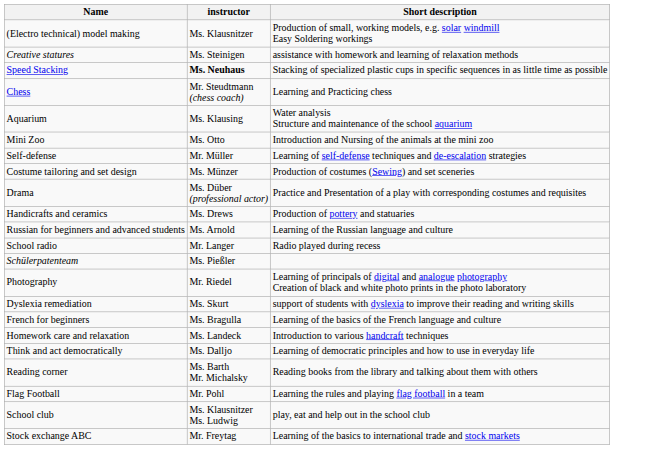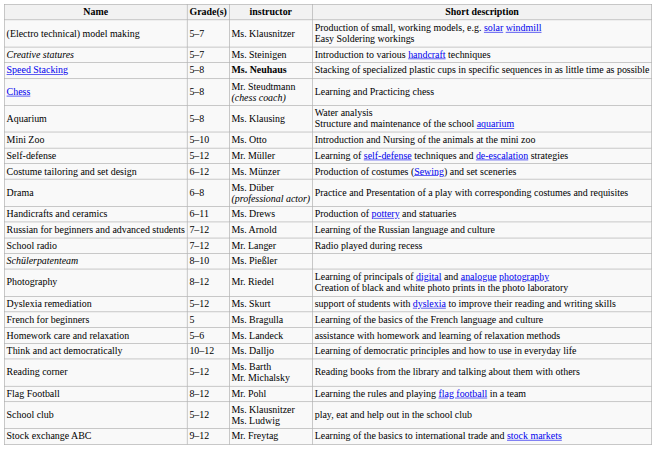 <table class="wikitable sortable">
 <tr>
 <th>Name</th>
+<th data-sort-type="number">Grade(s)</th>
 <th data-sort-value="Mr.">instructor</th>
 <th class="unsortable">Short description</th>
 </tr>
 <tr>
 <td>(Electro technical) model making</td>
+<td>5–7</td>
 <td>Ms. Klausnitzer</td>
 <td>Production of small, working models, e.g. <a href='#'>solar</a> <a href='#'>windmill</a><br>Easy Soldering workings</td>
 </tr>
 <tr>
 <td><em>Creative statures</em></td>
+<td>5–7</td>
 <td>Ms. Steinigen</td>
-<td>assistance with homework and learning of relaxation methods</td>
+<td>Introduction to various <a href='#'>handcraft</a> techniques</td>
 </tr>
 <tr>
 <td><a href='#'>Speed Stacking</a></td>
+<td>5–8</td>
 <td><strong>Ms. Neuhaus</strong></td>
 <td>Stacking of specialized plastic cups in specific sequences in as little time as possible</td>
 </tr>
 <tr>
 <td><a href='#'>Chess</a></td>
+<td>5–8</td>
 <td>Mr. Steudtmann<br><em>(chess coach)</em></td>
 <td>Learning and Practicing chess</td>
 </tr>
 <tr>
 <td>Aquarium</td>
+<td>5–8</td>
 <td>Ms. Klausing</td>
 <td>Water analysis<br>Structure and maintenance of the school <a href='#'>aquarium</a></td>
 </tr>
 <tr>
 <td>Mini Zoo</td>
+<td>5–10</td>
 <td>Ms. Otto</td>
 <td>Introduction and Nursing of the animals at the mini zoo</td>
 </tr>
 <tr>
 <td>Self-defense</td>
+<td>5–12</td>
 <td>Mr. Müller</td>
 <td>Learning of <a href='#'>self-defense</a> techniques and <a href='#'>de-escalation</a> strategies</td>
 </tr>
 <tr>
 <td>Costume tailoring and set design</td>
+<td>6–12</td>
 <td>Ms. Münzer</td>
 <td>Production of costumes (<a href='#'>Sewing</a>) and set sceneries</td>
 </tr>
 <tr>
 <td>Drama</td>
+<td>6–8</td>
 <td>Ms. Düber<br><em>(professional actor)</em></td>
 <td>Practice and Presentation of a play with corresponding costumes and requisites</td>
 </tr>
 <tr>
 <td>Handicrafts and ceramics</td>
+<td>6–11</td>
 <td>Ms. Drews</td>
 <td>Production of <a href='#'>pottery</a> and statuaries</td>
 </tr>
 <tr>
 <td>Russian for beginners and advanced students</td>
+<td>7–12</td>
 <td>Ms. Arnold</td>
 <td>Learning of the Russian language and culture</td>
 </tr>
 <tr>
 <td>School radio</td>
+<td>7–12</td>
 <td>Mr. Langer</td>
 <td>Radio played during recess</td>
 </tr>
 <tr>
 <td><em>Schülerpatenteam</em></td>
+<td>8–10</td>
 <td>Ms. Pießler</td>
 <td></td>
 </tr>
 <tr>
 <td>Photography</td>
+<td>8–12</td>
 <td>Mr. Riedel</td>
 <td>Learning of principals of <a href='#'>digital</a> and <a href='#'>analogue</a> <a href='#'>photography</a><br>Creation of black and white photo prints in the photo laboratory</td>
 </tr>
 <tr>
 <td>Dyslexia remediation</td>
+<td>5–12</td>
 <td>Ms. Skurt</td>
 <td>support of students with <a href='#'>dyslexia</a> to improve their reading and writing skills</td>
 </tr>
 <tr>
 <td>French for beginners</td>
+<td>5</td>
 <td>Ms. Bragulla</td>
 <td>Learning of the basics of the French language and culture</td>
 </tr>
 <tr>
 <td>Homework care and relaxation</td>
+<td>5–6</td>
 <td>Ms. Landeck</td>
-<td>Introduction to various <a href='#'>handcraft</a> techniques</td>
+<td>assistance with homework and learning of relaxation methods</td>
 </tr>
 <tr>
 <td>Think and act democratically</td>
+<td>10–12</td>
 <td>Ms. Dalljo</td>
 <td>Learning of democratic principles and how to use in everyday life</td>
 </tr>
 <tr>
 <td>Reading corner</td>
+<td>5–12</td>
 <td>Ms. Barth<br>Mr. Michalsky</td>
 <td>Reading books from the library and talking about them with others</td>
 </tr>
 <tr>
 <td>Flag Football</td>
+<td>8–12</td>
 <td>Mr. Pohl</td>
 <td>Learning the rules and playing <a href='#'>flag football</a> in a team</td>
 </tr>
 <tr>
 <td>School club</td>
+<td>5–12</td>
 <td>Ms. Klausnitzer<br>Ms. Ludwig</td>
 <td>play, eat and help out in the school club</td>
 </tr>
 <tr>
 <td>Stock exchange ABC</td>
+<td>9–12</td>
 <td>Mr. Freytag</td>
 <td>Learning of the basics to international trade and <a href='#'>stock markets</a></td>
 </tr>
 </table>
